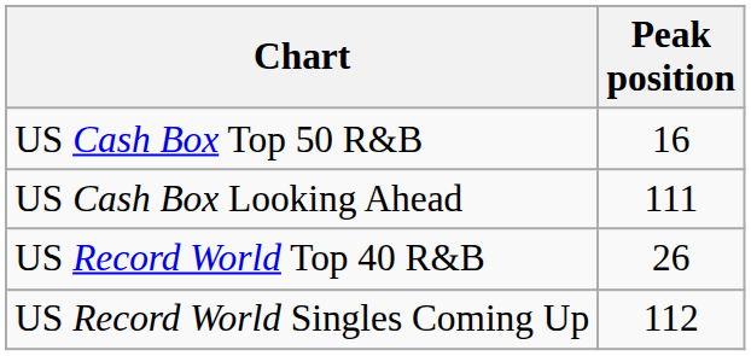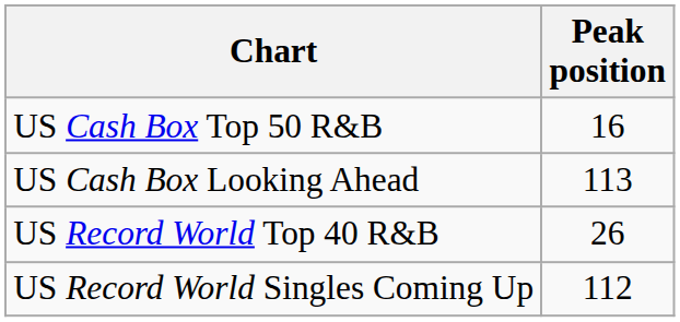 <table class="wikitable">
 <tr>
 <th>Chart</th>
 <th>Peak<br>position</th>
 </tr>
 <tr>
 <td>US <em><a href='#'>Cash Box</a></em> Top 50 R&B</td>
 <td align="center">16</td>
 </tr>
 <tr>
 <td>US <em>Cash Box</em> Looking Ahead</td>
-<td align="center">111</td>
+<td align="center">113</td>
 </tr>
 <tr>
 <td>US <em><a href='#'>Record World</a></em> Top 40 R&B</td>
 <td align="center">26</td>
 </tr>
 <tr>
 <td>US <em>Record World</em> Singles Coming Up</td>
 <td align="center">112</td>
 </tr>
 </table>
